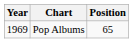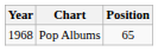 <table class="wikitable">
 <tr>
 <th>Year</th>
 <th>Chart</th>
 <th>Position</th>
 </tr>
 <tr>
-<td>1969</td>
+<td>1968</td>
 <td>Pop Albums</td>
 <td align="center">65</td>
 </tr>
 </table>
